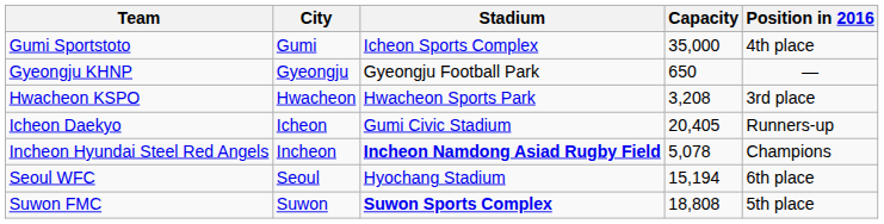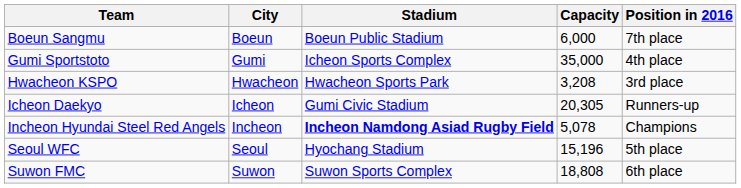 <table class="wikitable sortable">
 <tr>
 <th>Team</th>
 <th>City</th>
 <th>Stadium</th>
 <th>Capacity</th>
 <th data-sort-type="number">Position in <a href='#'>2016</a></th>
 </tr>
 <tr>
+<td><a href='#'>Boeun Sangmu</a></td>
+<td><a href='#'>Boeun</a></td>
+<td><a href='#'>Boeun Public Stadium</a></td>
+<td>6,000</td>
+<td>7th place</td>
+</tr>
+<tr>
 <td><a href='#'>Gumi Sportstoto</a></td>
 <td><a href='#'>Gumi</a></td>
 <td><a href='#'>Icheon Sports Complex</a></td>
 <td>35,000</td>
 <td>4th place</td>
-</tr>
-<tr>
-<td><a href='#'>Gyeongju KHNP</a></td>
-<td><a href='#'>Gyeongju</a></td>
-<td>Gyeongju Football Park</td>
-<td>650</td>
-<td align="center">—</td>
 </tr>
 <tr>
 <td><a href='#'>Hwacheon KSPO</a></td>
 <td><a href='#'>Hwacheon</a></td>
 <td><a href='#'>Hwacheon Sports Park</a></td>
 <td>3,208</td>
 <td>3rd place</td>
 </tr>
 <tr>
 <td><a href='#'>Icheon Daekyo</a></td>
 <td><a href='#'>Icheon</a></td>
 <td><a href='#'>Gumi Civic Stadium</a></td>
-<td>20,405</td>
+<td>20,305</td>
 <td>Runners-up</td>
 </tr>
 <tr>
 <td><a href='#'>Incheon Hyundai Steel Red Angels</a></td>
 <td><a href='#'>Incheon</a></td>
 <td><strong><a href='#'>Incheon Namdong Asiad Rugby Field</a></strong></td>
 <td>5,078</td>
 <td>Champions</td>
 </tr>
 <tr>
 <td><a href='#'>Seoul WFC</a></td>
 <td><a href='#'>Seoul</a></td>
 <td><a href='#'>Hyochang Stadium</a></td>
-<td>15,194</td>
-<td>6th place</td>
+<td>15,196</td>
+<td>5th place</td>
 </tr>
 <tr>
 <td><a href='#'>Suwon FMC</a></td>
 <td><a href='#'>Suwon</a></td>
-<td><strong><a href='#'>Suwon Sports Complex</a></strong></td>
+<td><a href='#'>Suwon Sports Complex</a></td>
 <td>18,808</td>
-<td>5th place</td>
+<td>6th place</td>
 </tr>
 </table>
